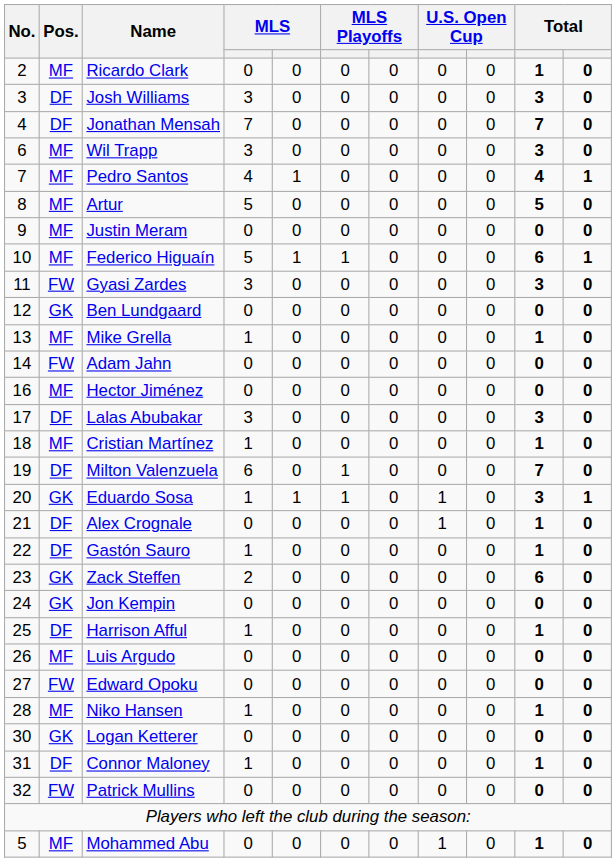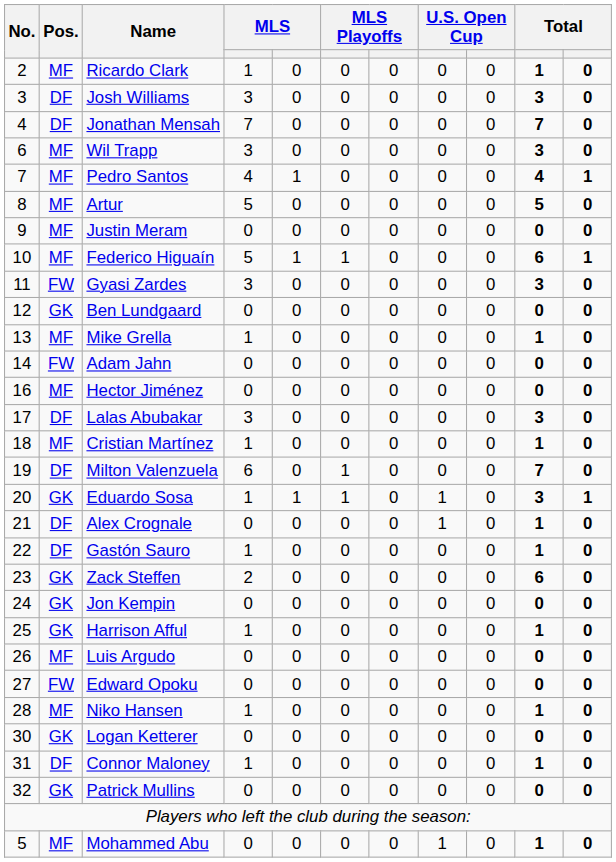 <table class="wikitable sortable" style="text-align: center;">
 <tr>
 <th rowspan=2>No.</th>
 <th rowspan=2>Pos.</th>
 <th rowspan=2>Name</th>
 <th colspan=2 style="width:85px;"><a href='#'>MLS</a></th>
 <th colspan=2 style="width:85px;"><a href='#'>MLS Playoffs</a></th>
 <th colspan=2 style="width:85px;"><a href='#'>U.S. Open Cup</a></th>
 <th colspan=2 style="width:85px;"><strong>Total</strong></th>
 </tr>
 <tr>
 <th></th>
 <th></th>
 <th></th>
 <th></th>
 <th></th>
 <th></th>
 <th></th>
 <th></th>
 </tr>
 <tr>
 <td>2</td>
 <td><a href='#'>MF</a></td>
 <td align=left> <a href='#'>Ricardo Clark</a></td>
-<td>0</td>
+<td>1</td>
 <td>0</td>
 <td>0</td>
 <td>0</td>
 <td>0</td>
 <td>0</td>
 <td><strong>1</strong></td>
 <td><strong>0</strong></td>
 </tr>
 <tr>
 <td>3</td>
 <td><a href='#'>DF</a></td>
 <td align=left> <a href='#'>Josh Williams</a></td>
 <td>3</td>
 <td>0</td>
 <td>0</td>
 <td>0</td>
 <td>0</td>
 <td>0</td>
 <td><strong>3</strong></td>
 <td><strong>0</strong></td>
 </tr>
 <tr>
 <td>4</td>
 <td><a href='#'>DF</a></td>
 <td align=left> <a href='#'>Jonathan Mensah</a></td>
 <td>7</td>
 <td>0</td>
 <td>0</td>
 <td>0</td>
 <td>0</td>
 <td>0</td>
 <td><strong>7</strong></td>
 <td><strong>0</strong></td>
 </tr>
 <tr>
 <td>6</td>
 <td><a href='#'>MF</a></td>
 <td align=left> <a href='#'>Wil Trapp</a></td>
 <td>3</td>
 <td>0</td>
 <td>0</td>
 <td>0</td>
 <td>0</td>
 <td>0</td>
 <td><strong>3</strong></td>
 <td><strong>0</strong></td>
 </tr>
 <tr>
 <td>7</td>
 <td><a href='#'>MF</a></td>
 <td align=left> <a href='#'>Pedro Santos</a></td>
 <td>4</td>
 <td>1</td>
 <td>0</td>
 <td>0</td>
 <td>0</td>
 <td>0</td>
 <td><strong>4</strong></td>
 <td><strong>1</strong></td>
 </tr>
 <tr>
 <td>8</td>
 <td><a href='#'>MF</a></td>
 <td align=left> <a href='#'>Artur</a></td>
 <td>5</td>
 <td>0</td>
 <td>0</td>
 <td>0</td>
 <td>0</td>
 <td>0</td>
 <td><strong>5</strong></td>
 <td><strong>0</strong></td>
 </tr>
 <tr>
 <td>9</td>
 <td><a href='#'>MF</a></td>
 <td align=left> <a href='#'>Justin Meram</a></td>
 <td>0</td>
 <td>0</td>
 <td>0</td>
 <td>0</td>
 <td>0</td>
 <td>0</td>
 <td><strong>0</strong></td>
 <td><strong>0</strong></td>
 </tr>
 <tr>
 <td>10</td>
 <td><a href='#'>MF</a></td>
 <td align=left> <a href='#'>Federico Higuaín</a></td>
 <td>5</td>
 <td>1</td>
 <td>1</td>
 <td>0</td>
 <td>0</td>
 <td>0</td>
 <td><strong>6</strong></td>
 <td><strong>1</strong></td>
 </tr>
 <tr>
 <td>11</td>
 <td><a href='#'>FW</a></td>
 <td align=left> <a href='#'>Gyasi Zardes</a></td>
 <td>3</td>
 <td>0</td>
 <td>0</td>
 <td>0</td>
 <td>0</td>
 <td>0</td>
 <td><strong>3</strong></td>
 <td><strong>0</strong></td>
 </tr>
 <tr>
 <td>12</td>
 <td><a href='#'>GK</a></td>
 <td align=left> <a href='#'>Ben Lundgaard</a></td>
 <td>0</td>
 <td>0</td>
 <td>0</td>
 <td>0</td>
 <td>0</td>
 <td>0</td>
 <td><strong>0</strong></td>
 <td><strong>0</strong></td>
 </tr>
 <tr>
 <td>13</td>
 <td><a href='#'>MF</a></td>
 <td align=left> <a href='#'>Mike Grella</a></td>
 <td>1</td>
 <td>0</td>
 <td>0</td>
 <td>0</td>
 <td>0</td>
 <td>0</td>
 <td><strong>1</strong></td>
 <td><strong>0</strong></td>
 </tr>
 <tr>
 <td>14</td>
 <td><a href='#'>FW</a></td>
 <td align=left> <a href='#'>Adam Jahn</a></td>
 <td>0</td>
 <td>0</td>
 <td>0</td>
 <td>0</td>
 <td>0</td>
 <td>0</td>
 <td><strong>0</strong></td>
 <td><strong>0</strong></td>
 </tr>
 <tr>
 <td>16</td>
 <td><a href='#'>MF</a></td>
 <td align=left> <a href='#'>Hector Jiménez</a></td>
 <td>0</td>
 <td>0</td>
 <td>0</td>
 <td>0</td>
 <td>0</td>
 <td>0</td>
 <td><strong>0</strong></td>
 <td><strong>0</strong></td>
 </tr>
 <tr>
 <td>17</td>
 <td><a href='#'>DF</a></td>
 <td align=left> <a href='#'>Lalas Abubakar</a></td>
 <td>3</td>
 <td>0</td>
 <td>0</td>
 <td>0</td>
 <td>0</td>
 <td>0</td>
 <td><strong>3</strong></td>
 <td><strong>0</strong></td>
 </tr>
 <tr>
 <td>18</td>
 <td><a href='#'>MF</a></td>
 <td align=left> <a href='#'>Cristian Martínez</a></td>
 <td>1</td>
 <td>0</td>
 <td>0</td>
 <td>0</td>
 <td>0</td>
 <td>0</td>
 <td><strong>1</strong></td>
 <td><strong>0</strong></td>
 </tr>
 <tr>
 <td>19</td>
 <td><a href='#'>DF</a></td>
 <td align=left> <a href='#'>Milton Valenzuela</a></td>
 <td>6</td>
 <td>0</td>
 <td>1</td>
 <td>0</td>
 <td>0</td>
 <td>0</td>
 <td><strong>7</strong></td>
 <td><strong>0</strong></td>
 </tr>
 <tr>
 <td>20</td>
 <td><a href='#'>GK</a></td>
 <td align=left> <a href='#'>Eduardo Sosa</a></td>
 <td>1</td>
 <td>1</td>
 <td>1</td>
 <td>0</td>
 <td>1</td>
 <td>0</td>
 <td><strong>3</strong></td>
 <td><strong>1</strong></td>
 </tr>
 <tr>
 <td>21</td>
 <td><a href='#'>DF</a></td>
 <td align=left> <a href='#'>Alex Crognale</a></td>
 <td>0</td>
 <td>0</td>
 <td>0</td>
 <td>0</td>
 <td>1</td>
 <td>0</td>
 <td><strong>1</strong></td>
 <td><strong>0</strong></td>
 </tr>
 <tr>
 <td>22</td>
 <td><a href='#'>DF</a></td>
 <td align=left> <a href='#'>Gastón Sauro</a></td>
 <td>1</td>
 <td>0</td>
 <td>0</td>
 <td>0</td>
 <td>0</td>
 <td>0</td>
 <td><strong>1</strong></td>
 <td><strong>0</strong></td>
 </tr>
 <tr>
 <td>23</td>
 <td><a href='#'>GK</a></td>
 <td align=left> <a href='#'>Zack Steffen</a></td>
 <td>2</td>
 <td>0</td>
 <td>0</td>
 <td>0</td>
 <td>0</td>
 <td>0</td>
 <td><strong>6</strong></td>
 <td><strong>0</strong></td>
 </tr>
 <tr>
 <td>24</td>
 <td><a href='#'>GK</a></td>
 <td align=left> <a href='#'>Jon Kempin</a></td>
 <td>0</td>
 <td>0</td>
 <td>0</td>
 <td>0</td>
 <td>0</td>
 <td>0</td>
 <td><strong>0</strong></td>
 <td><strong>0</strong></td>
 </tr>
 <tr>
 <td>25</td>
-<td><a href='#'>DF</a></td>
+<td><a href='#'>GK</a></td>
 <td align=left> <a href='#'>Harrison Afful</a></td>
 <td>1</td>
 <td>0</td>
 <td>0</td>
 <td>0</td>
 <td>0</td>
 <td>0</td>
 <td><strong>1</strong></td>
 <td><strong>0</strong></td>
 </tr>
 <tr>
 <td>26</td>
 <td><a href='#'>MF</a></td>
 <td align=left> <a href='#'>Luis Argudo</a></td>
 <td>0</td>
 <td>0</td>
 <td>0</td>
 <td>0</td>
 <td>0</td>
 <td>0</td>
 <td><strong>0</strong></td>
 <td><strong>0</strong></td>
 </tr>
 <tr>
 <td>27</td>
 <td><a href='#'>FW</a></td>
 <td align=left> <a href='#'>Edward Opoku</a></td>
 <td>0</td>
 <td>0</td>
 <td>0</td>
 <td>0</td>
 <td>0</td>
 <td>0</td>
 <td><strong>0</strong></td>
 <td><strong>0</strong></td>
 </tr>
 <tr>
 <td>28</td>
 <td><a href='#'>MF</a></td>
 <td align=left> <a href='#'>Niko Hansen</a></td>
 <td>1</td>
 <td>0</td>
 <td>0</td>
 <td>0</td>
 <td>0</td>
 <td>0</td>
 <td><strong>1</strong></td>
 <td><strong>0</strong></td>
 </tr>
 <tr>
 <td>30</td>
 <td><a href='#'>GK</a></td>
 <td align=left> <a href='#'>Logan Ketterer</a></td>
 <td>0</td>
 <td>0</td>
 <td>0</td>
 <td>0</td>
 <td>0</td>
 <td>0</td>
 <td><strong>0</strong></td>
 <td><strong>0</strong></td>
 </tr>
 <tr>
 <td>31</td>
 <td><a href='#'>DF</a></td>
 <td align=left> <a href='#'>Connor Maloney</a></td>
 <td>1</td>
 <td>0</td>
 <td>0</td>
 <td>0</td>
 <td>0</td>
 <td>0</td>
 <td><strong>1</strong></td>
 <td><strong>0</strong></td>
 </tr>
 <tr>
 <td>32</td>
-<td><a href='#'>FW</a></td>
+<td><a href='#'>GK</a></td>
 <td align=left> <a href='#'>Patrick Mullins</a></td>
 <td>0</td>
 <td>0</td>
 <td>0</td>
 <td>0</td>
 <td>0</td>
 <td>0</td>
 <td><strong>0</strong></td>
 <td><strong>0</strong></td>
 </tr>
 <tr>
 <td colspan=11><em>Players who left the club during the season:</em></td>
 </tr>
 <tr>
 <td>5</td>
 <td><a href='#'>MF</a></td>
 <td align=left> <a href='#'>Mohammed Abu</a></td>
 <td>0</td>
 <td>0</td>
 <td>0</td>
 <td>0</td>
 <td>1</td>
 <td>0</td>
 <td><strong>1</strong></td>
 <td><strong>0</strong></td>
 </tr>
 </table>
